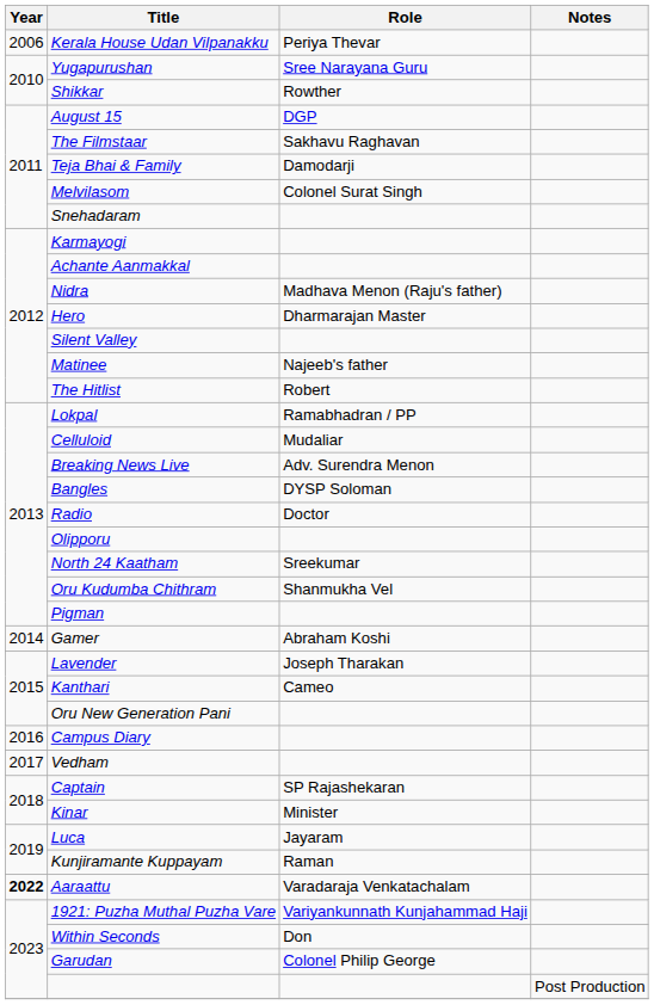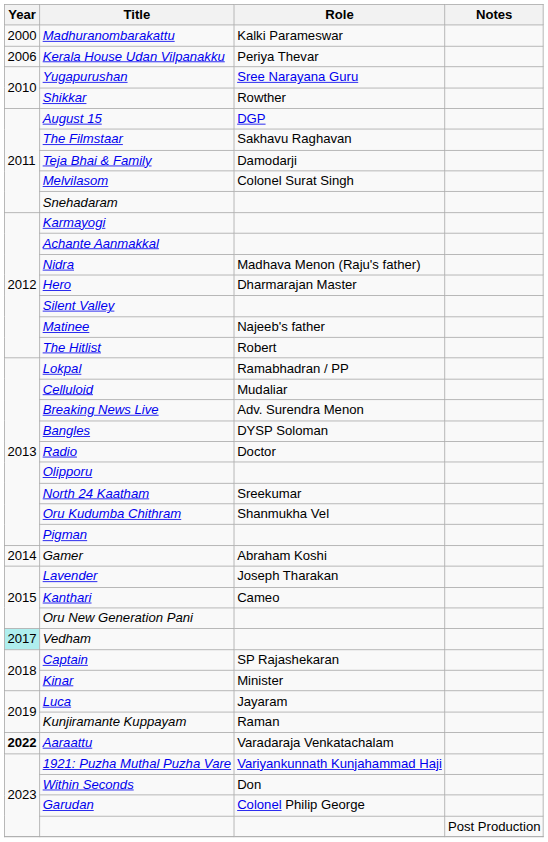 <table class="wikitable">
 <tr>
 <th>Year</th>
 <th>Title</th>
 <th>Role</th>
 <th>Notes</th>
+</tr>
+<tr>
+<td>2000</td>
+<td><em><a href='#'>Madhuranombarakattu</a></em></td>
+<td>Kalki Parameswar</td>
+<td></td>
 </tr>
 <tr>
 <td>2006</td>
 <td><em><a href='#'>Kerala House Udan Vilpanakku</a></em></td>
 <td>Periya Thevar</td>
 <td></td>
 </tr>
 <tr>
 <td rowspan="2">2010</td>
 <td><em><a href='#'>Yugapurushan</a></em></td>
 <td><a href='#'>Sree Narayana Guru</a></td>
 <td></td>
 </tr>
 <tr>
 <td><em><a href='#'>Shikkar</a></em></td>
 <td>Rowther</td>
 <td></td>
 </tr>
 <tr>
 <td rowspan="5">2011</td>
 <td><em><a href='#'>August 15</a></em></td>
 <td><a href='#'>DGP</a></td>
 <td></td>
 </tr>
 <tr>
 <td><em><a href='#'>The Filmstaar</a></em></td>
 <td>Sakhavu Raghavan</td>
 <td></td>
 </tr>
 <tr>
 <td><em><a href='#'>Teja Bhai & Family</a></em></td>
 <td>Damodarji</td>
 <td></td>
 </tr>
 <tr>
 <td><em><a href='#'>Melvilasom</a></em></td>
 <td>Colonel Surat Singh</td>
 <td></td>
 </tr>
 <tr>
 <td><em>Snehadaram</em></td>
 <td></td>
 <td></td>
 </tr>
 <tr>
 <td rowspan="7">2012</td>
 <td><em><a href='#'>Karmayogi</a></em></td>
 <td></td>
 <td></td>
 </tr>
 <tr>
 <td><em><a href='#'>Achante Aanmakkal</a></em></td>
 <td></td>
 <td></td>
 </tr>
 <tr>
 <td><em><a href='#'>Nidra</a></em></td>
 <td>Madhava Menon (Raju's father)</td>
 <td></td>
 </tr>
 <tr>
 <td><em><a href='#'>Hero</a></em></td>
 <td>Dharmarajan Master</td>
 <td></td>
 </tr>
 <tr>
 <td><em><a href='#'>Silent Valley</a></em></td>
 <td></td>
 <td></td>
 </tr>
 <tr>
 <td><em><a href='#'>Matinee</a></em></td>
 <td>Najeeb's father</td>
 <td></td>
 </tr>
 <tr>
 <td><em><a href='#'>The Hitlist</a></em></td>
 <td>Robert</td>
 <td></td>
 </tr>
 <tr>
 <td rowspan="9">2013</td>
 <td><em><a href='#'>Lokpal</a></em></td>
 <td>Ramabhadran / PP</td>
 <td></td>
 </tr>
 <tr>
 <td><em><a href='#'>Celluloid</a></em></td>
 <td>Mudaliar</td>
 <td></td>
 </tr>
 <tr>
 <td><em><a href='#'>Breaking News Live</a></em></td>
 <td>Adv. Surendra Menon</td>
 <td></td>
 </tr>
 <tr>
 <td><em><a href='#'>Bangles</a></em></td>
 <td>DYSP Soloman</td>
 <td></td>
 </tr>
 <tr>
 <td><em><a href='#'>Radio</a></em></td>
 <td>Doctor</td>
 <td></td>
 </tr>
 <tr>
 <td><em><a href='#'>Olipporu</a></em></td>
 <td></td>
 <td></td>
 </tr>
 <tr>
 <td><em><a href='#'>North 24 Kaatham</a></em></td>
 <td>Sreekumar</td>
 <td></td>
 </tr>
 <tr>
 <td><em><a href='#'>Oru Kudumba Chithram</a></em></td>
 <td>Shanmukha Vel</td>
 <td></td>
 </tr>
 <tr>
 <td><em><a href='#'>Pigman</a></em></td>
 <td></td>
 <td></td>
 </tr>
 <tr>
 <td>2014</td>
 <td><em>Gamer</em></td>
 <td>Abraham Koshi</td>
 <td></td>
 </tr>
 <tr>
 <td rowspan="3">2015</td>
 <td><em><a href='#'>Lavender</a></em></td>
 <td>Joseph Tharakan</td>
 <td></td>
 </tr>
 <tr>
 <td><em><a href='#'>Kanthari</a></em></td>
 <td>Cameo</td>
 <td></td>
 </tr>
 <tr>
 <td><em>Oru New Generation Pani</em></td>
 <td></td>
 <td></td>
 </tr>
 <tr>
-<td>2016</td>
-<td><em><a href='#'>Campus Diary</a></em></td>
-<td></td>
-<td></td>
-</tr>
-<tr>
-<td>2017</td>
+<td style="background: paleturquoise;">2017</td>
 <td><em>Vedham</em></td>
 <td></td>
 <td></td>
 </tr>
 <tr>
 <td rowspan="2">2018</td>
 <td><em><a href='#'>Captain</a></em></td>
 <td>SP Rajashekaran</td>
 <td></td>
 </tr>
 <tr>
 <td><em><a href='#'>Kinar</a></em></td>
 <td>Minister</td>
 <td></td>
 </tr>
 <tr>
 <td rowspan="2">2019</td>
 <td><em><a href='#'>Luca</a></em></td>
 <td>Jayaram</td>
 <td></td>
 </tr>
 <tr>
 <td><em>Kunjiramante Kuppayam</em></td>
 <td>Raman</td>
 <td></td>
 </tr>
 <tr>
 <td><strong>2022</strong></td>
 <td><em><a href='#'>Aaraattu</a></em></td>
 <td>Varadaraja Venkatachalam</td>
 <td></td>
 </tr>
 <tr>
 <td rowspan="4">2023</td>
 <td><em><a href='#'>1921: Puzha Muthal Puzha Vare</a></em></td>
 <td><a href='#'>Variyankunnath Kunjahammad Haji</a></td>
 <td></td>
 </tr>
 <tr>
 <td><em><a href='#'>Within Seconds</a></em></td>
 <td>Don</td>
 <td></td>
 </tr>
 <tr>
 <td><em><a href='#'>Garudan</a></em></td>
 <td><a href='#'>Colonel</a> Philip George</td>
 <td></td>
 </tr>
 <tr>
 <td></td>
 <td></td>
 <td>Post Production</td>
 </tr>
 <tr>
 </tr>
 </table>
